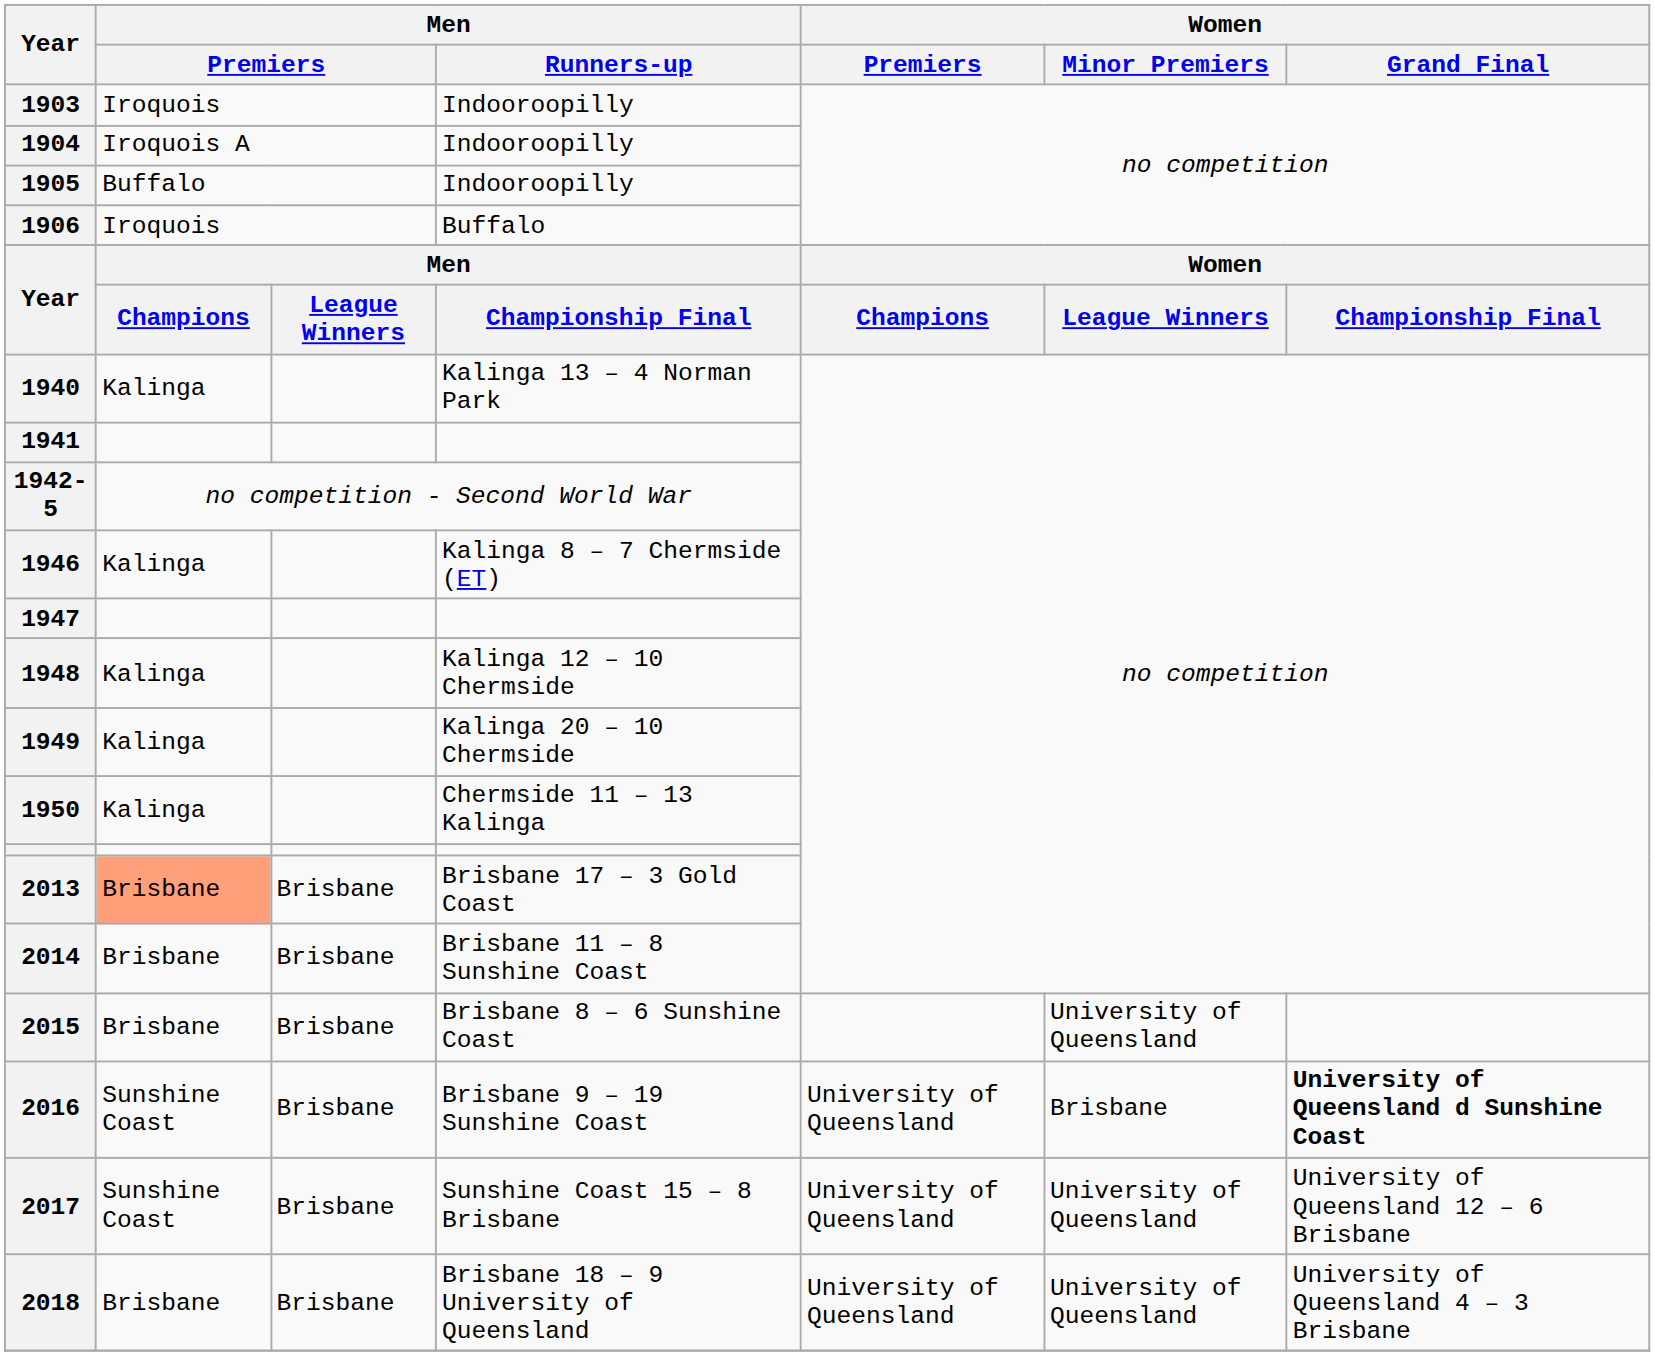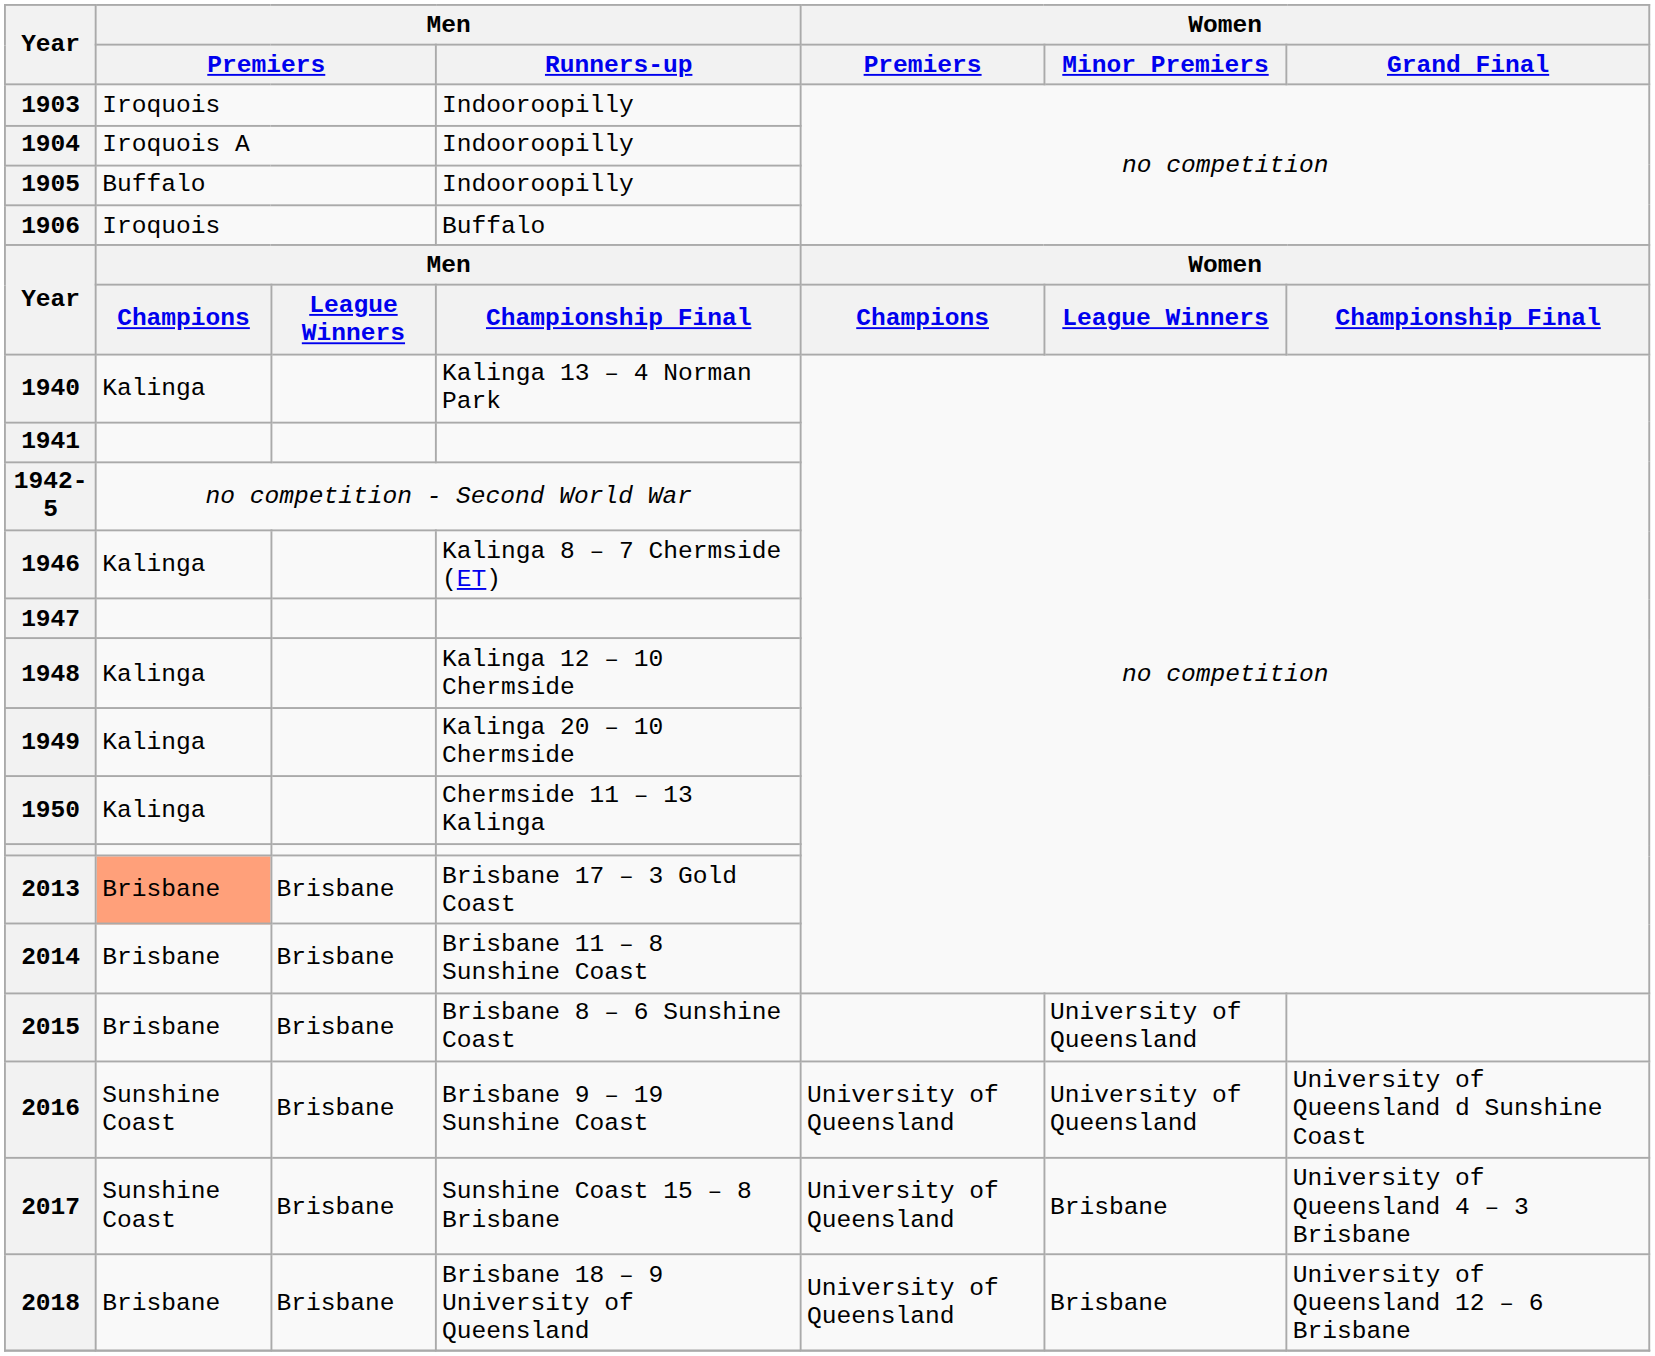 <table class=wikitable>
 <tr>
 <th rowspan=2>Year</th>
 <th colspan=3>Men</th>
 <th colspan=3>Women</th>
 </tr>
 <tr>
 <th colspan=2 align=center><a href='#'>Premiers</a></th>
 <th><a href='#'>Runners-up</a></th>
 <th><a href='#'>Premiers</a></th>
 <th><a href='#'>Minor Premiers</a></th>
 <th><a href='#'>Grand Final</a></th>
 </tr>
 <tr>
 <th>1903</th>
 <td colspan=2>Iroquois</td>
 <td>Indooroopilly</td>
 <td colspan=3 rowspan=4 align=center><em>no competition</em></td>
 </tr>
 <tr>
 <th>1904</th>
 <td colspan=2>Iroquois A</td>
 <td>Indooroopilly</td>
 </tr>
 <tr>
 <th>1905</th>
 <td colspan=2>Buffalo</td>
 <td>Indooroopilly</td>
 </tr>
 <tr>
 <th>1906</th>
 <td colspan=2>Iroquois</td>
 <td>Buffalo</td>
 </tr>
 <tr>
 <th rowspan=2>Year</th>
 <th colspan=3>Men</th>
 <th colspan=3>Women</th>
 </tr>
 <tr>
 <th><a href='#'>Champions</a></th>
 <th><a href='#'>League Winners</a></th>
 <th><a href='#'>Championship Final</a></th>
 <th><a href='#'>Champions</a></th>
 <th><a href='#'>League Winners</a></th>
 <th><a href='#'>Championship Final</a></th>
 </tr>
 <tr>
 <th>1940</th>
 <td>Kalinga</td>
 <td></td>
 <td>Kalinga 13 – 4 Norman Park</td>
 <td colspan=3 rowspan=11 align=center><em>no competition</em></td>
 </tr>
 <tr>
 <th>1941</th>
 <td></td>
 <td></td>
 <td></td>
 </tr>
 <tr>
 <th>1942-5</th>
 <td colspan=3 align=center><em>no competition - Second World War </em></td>
 </tr>
 <tr>
 <th>1946</th>
 <td>Kalinga</td>
 <td></td>
 <td>Kalinga 8 – 7 Chermside (<a href='#'>ET</a>)</td>
 </tr>
 <tr>
 <th>1947</th>
 <td></td>
 <td></td>
 <td></td>
 </tr>
 <tr>
 <th>1948</th>
 <td>Kalinga</td>
 <td></td>
 <td>Kalinga 12 – 10 Chermside</td>
 </tr>
 <tr>
 <th>1949</th>
 <td>Kalinga</td>
 <td></td>
 <td>Kalinga 20 – 10 Chermside</td>
 </tr>
 <tr>
 <th>1950</th>
 <td>Kalinga</td>
 <td></td>
 <td>Chermside 11 – 13 Kalinga</td>
 </tr>
 <tr>
 <th></th>
 <td></td>
 <td></td>
 <td></td>
 </tr>
 <tr>
 <th>2013</th>
 <td style="background: lightsalmon;">Brisbane</td>
 <td>Brisbane</td>
 <td>Brisbane 17 – 3 Gold Coast</td>
 </tr>
 <tr>
 <th>2014</th>
 <td>Brisbane</td>
 <td>Brisbane</td>
 <td>Brisbane 11 – 8 Sunshine Coast</td>
 </tr>
 <tr>
 <th>2015</th>
 <td>Brisbane</td>
 <td>Brisbane</td>
 <td>Brisbane 8 – 6 Sunshine Coast</td>
 <td></td>
 <td>University of Queensland</td>
 <td></td>
 </tr>
 <tr>
 <th>2016</th>
 <td>Sunshine Coast</td>
 <td>Brisbane</td>
 <td>Brisbane 9 – 19 Sunshine Coast </td>
 <td>University of Queensland</td>
-<td>Brisbane</td>
-<td><strong>University of Queensland d Sunshine Coast</strong></td>
+<td>University of Queensland</td>
+<td>University of Queensland d Sunshine Coast</td>
 </tr>
 <tr>
 <th>2017</th>
 <td>Sunshine Coast</td>
 <td>Brisbane</td>
 <td>Sunshine Coast 15 – 8 Brisbane</td>
 <td>University of Queensland</td>
-<td>University of Queensland</td>
-<td>University of Queensland 12 – 6 Brisbane</td>
+<td>Brisbane</td>
+<td>University of Queensland 4 – 3 Brisbane</td>
 </tr>
 <tr>
 <th>2018</th>
 <td>Brisbane</td>
 <td>Brisbane</td>
 <td>Brisbane 18 – 9 University of Queensland</td>
 <td>University of Queensland</td>
-<td>University of Queensland</td>
-<td>University of Queensland 4 – 3 Brisbane</td>
+<td>Brisbane</td>
+<td>University of Queensland 12 – 6 Brisbane</td>
 </tr>
 <tr>
 </tr>
 </table>
